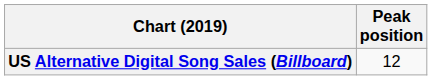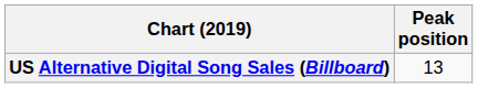 <table class="wikitable plainrowheaders" style="text-align:center">
 <tr>
 <th>Chart (2019)</th>
 <th>Peak<br>position</th>
 </tr>
 <tr>
 <th scope="row">US <a href='#'>Alternative Digital Song Sales</a> (<em><a href='#'>Billboard</a></em>)</th>
-<td>12</td>
+<td>13</td>
 </tr>
 </table>
